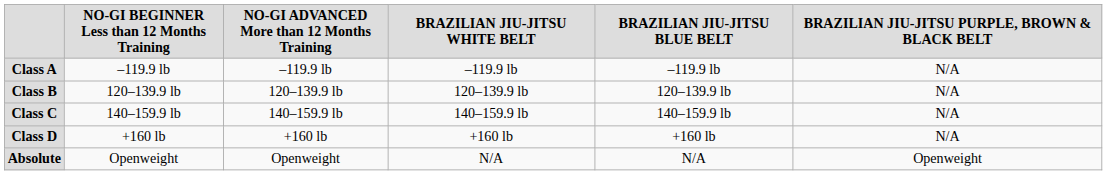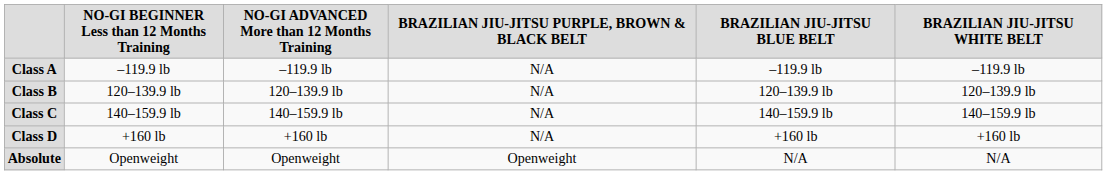 <table class="wikitable">
 <tr>
 <td bgcolor="dddddd"></td>
 <td bgcolor="dddddd" align="center"><strong>NO-GI BEGINNER<br>Less than 12 Months Training</strong></td>
 <td bgcolor="dddddd" align="center"><strong>NO-GI ADVANCED<br>More than 12 Months Training</strong></td>
+<td bgcolor="dddddd" align="center"><strong>BRAZILIAN JIU-JITSU PURPLE, BROWN & BLACK BELT</strong></td>
+<td bgcolor="dddddd" align="center"><strong>BRAZILIAN JIU-JITSU BLUE BELT</strong></td>
 <td bgcolor="dddddd" align="center"><strong>BRAZILIAN JIU-JITSU WHITE BELT</strong></td>
-<td bgcolor="dddddd" align="center"><strong>BRAZILIAN JIU-JITSU BLUE BELT</strong></td>
-<td bgcolor="dddddd" align="center"><strong>BRAZILIAN JIU-JITSU PURPLE, BROWN & BLACK BELT</strong></td>
 </tr>
 <tr>
 <td bgcolor="dddddd" align="center"><strong>Class A</strong></td>
 <td align="center">–119.9 lb</td>
 <td align="center">–119.9 lb</td>
+<td align="center">N/A</td>
 <td align="center">–119.9 lb</td>
 <td align="center">–119.9 lb</td>
-<td align="center">N/A</td>
 </tr>
 <tr>
 <td bgcolor="dddddd" align="center"><strong>Class B</strong></td>
 <td align="center">120–139.9 lb</td>
 <td align="center">120–139.9 lb</td>
+<td align="center">N/A</td>
 <td align="center">120–139.9 lb</td>
 <td align="center">120–139.9 lb</td>
-<td align="center">N/A</td>
 </tr>
 <tr>
 <td bgcolor="dddddd" align="center"><strong>Class C</strong></td>
 <td align="center">140–159.9 lb</td>
 <td align="center">140–159.9 lb</td>
+<td align="center">N/A</td>
 <td align="center">140–159.9 lb</td>
 <td align="center">140–159.9 lb</td>
-<td align="center">N/A</td>
 </tr>
 <tr>
 <td bgcolor="dddddd" align="center"><strong>Class D</strong></td>
 <td align="center">+160 lb</td>
 <td align="center">+160 lb</td>
+<td align="center">N/A</td>
 <td align="center">+160 lb</td>
 <td align="center">+160 lb</td>
-<td align="center">N/A</td>
 </tr>
 <tr>
 <td bgcolor="dddddd" align="center"><strong>Absolute</strong></td>
 <td align="center">Openweight</td>
 <td align="center">Openweight</td>
+<td align="center">Openweight</td>
 <td align="center">N/A</td>
 <td align="center">N/A</td>
-<td align="center">Openweight</td>
 </tr>
 </table>
